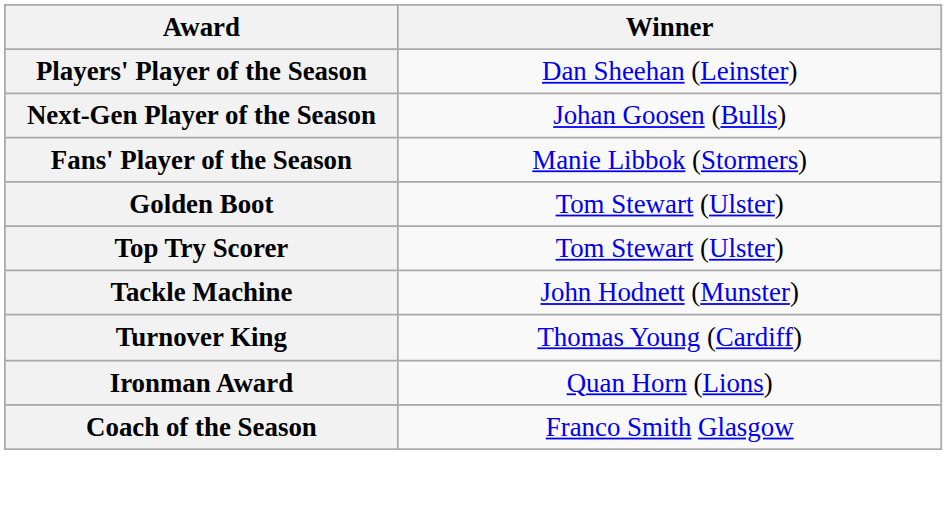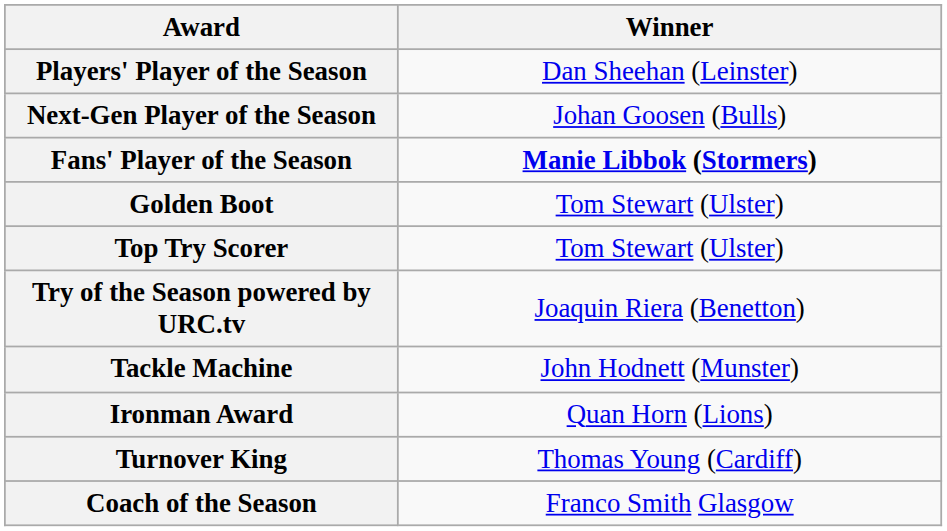 <table class="wikitable" style="font-size:95%; text-align:center;">
 <tr>
 <th style="width:215px;">Award</th>
 <th style="width:300px;">Winner</th>
 </tr>
 <tr>
 <th>Players' Player of the Season</th>
 <td> <a href='#'>Dan Sheehan</a> (<a href='#'>Leinster</a>)</td>
 </tr>
 <tr>
 <th>Next-Gen Player of the Season</th>
 <td> <a href='#'>Johan Goosen</a> (<a href='#'>Bulls</a>)</td>
 </tr>
 <tr>
 <th>Fans' Player of the Season</th>
-<td> <a href='#'>Manie Libbok</a> (<a href='#'>Stormers</a>)</td>
+<td><strong> <a href='#'>Manie Libbok</a> (<a href='#'>Stormers</a>)</strong></td>
 </tr>
 <tr>
 <th>Golden Boot</th>
 <td> <a href='#'>Tom Stewart</a> (<a href='#'>Ulster</a>)</td>
 </tr>
 <tr>
 <th>Top Try Scorer</th>
 <td> <a href='#'>Tom Stewart</a> (<a href='#'>Ulster</a>)</td>
 </tr>
 <tr>
+<th>Try of the Season powered by URC.tv</th>
+<td> <a href='#'>Joaquin Riera</a> (<a href='#'>Benetton</a>)</td>
+</tr>
+<tr>
 <th>Tackle Machine</th>
 <td> <a href='#'>John Hodnett</a> (<a href='#'>Munster</a>)</td>
+</tr>
+<tr>
+<th>Ironman Award</th>
+<td> <a href='#'>Quan Horn</a> (<a href='#'>Lions</a>)</td>
 </tr>
 <tr>
 <th>Turnover King</th>
 <td> <a href='#'>Thomas Young</a> (<a href='#'>Cardiff</a>)</td>
 </tr>
 <tr>
-<th>Ironman Award</th>
-<td> <a href='#'>Quan Horn</a> (<a href='#'>Lions</a>)</td>
-</tr>
-<tr>
 <th>Coach of the Season</th>
 <td> <a href='#'>Franco Smith</a> <a href='#'>Glasgow</a></td>
 </tr>
 </table>
